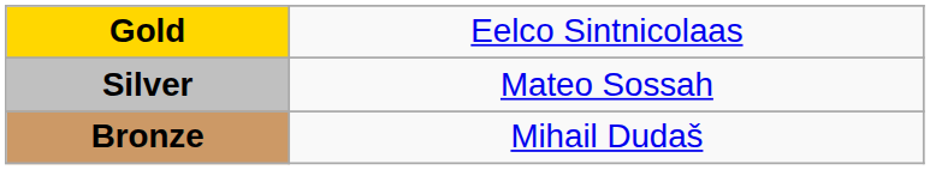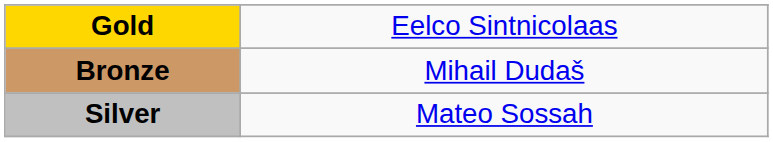 <table class="wikitable" style="text-align:center; " width="35%">
 <tr>
 <td bgcolor="gold"><strong>Gold</strong></td>
 <td><a href='#'>Eelco Sintnicolaas</a><br>  <small><em></em></small></td>
 </tr>
 <tr>
+<td bgcolor="CC9966"><strong>Bronze</strong></td>
+<td><a href='#'>Mihail Dudaš</a><br>  <small><em></em></small></td>
+</tr>
+<tr>
 <td bgcolor="silver"><strong>Silver</strong></td>
 <td><a href='#'>Mateo Sossah</a><br>  <small><em></em></small></td>
 </tr>
-<tr>
-<td bgcolor="CC9966"><strong>Bronze</strong></td>
-<td><a href='#'>Mihail Dudaš</a><br>  <small><em></em></small></td>
-</tr>
 </table>
